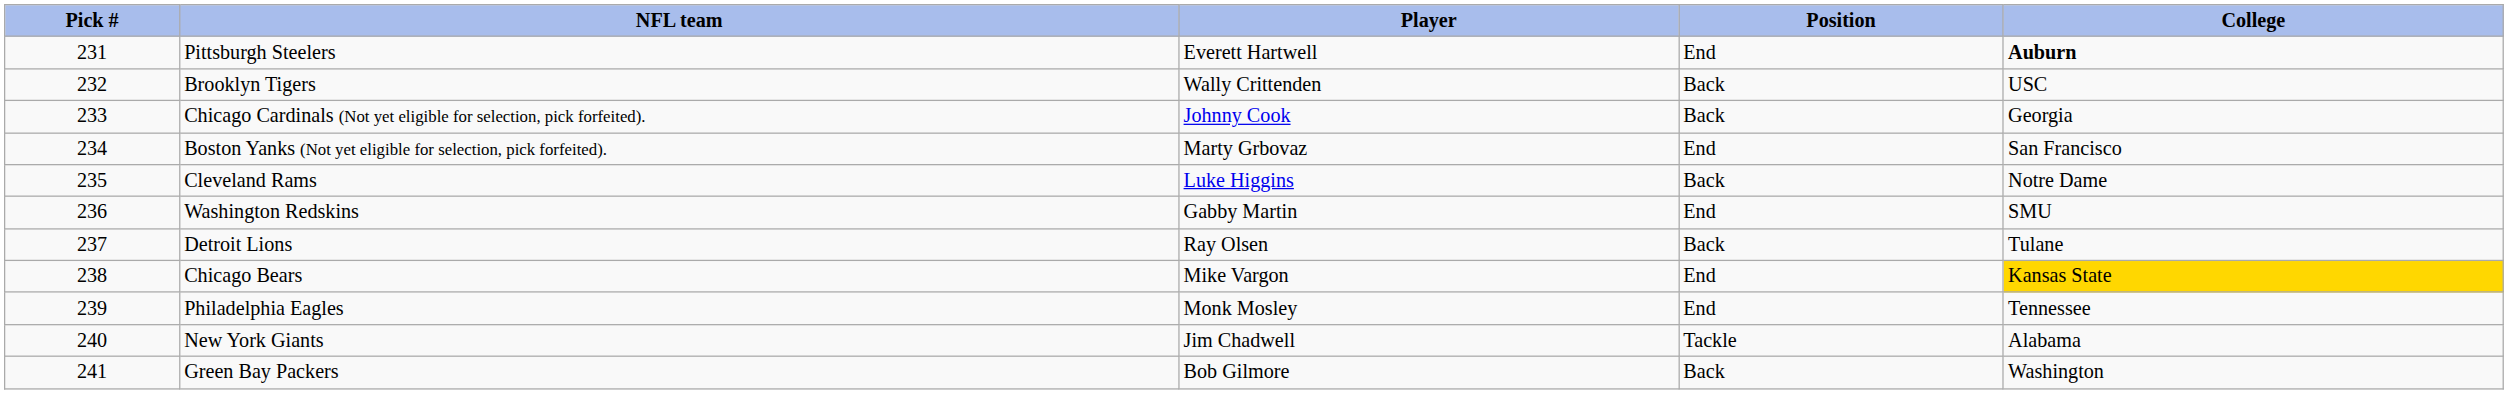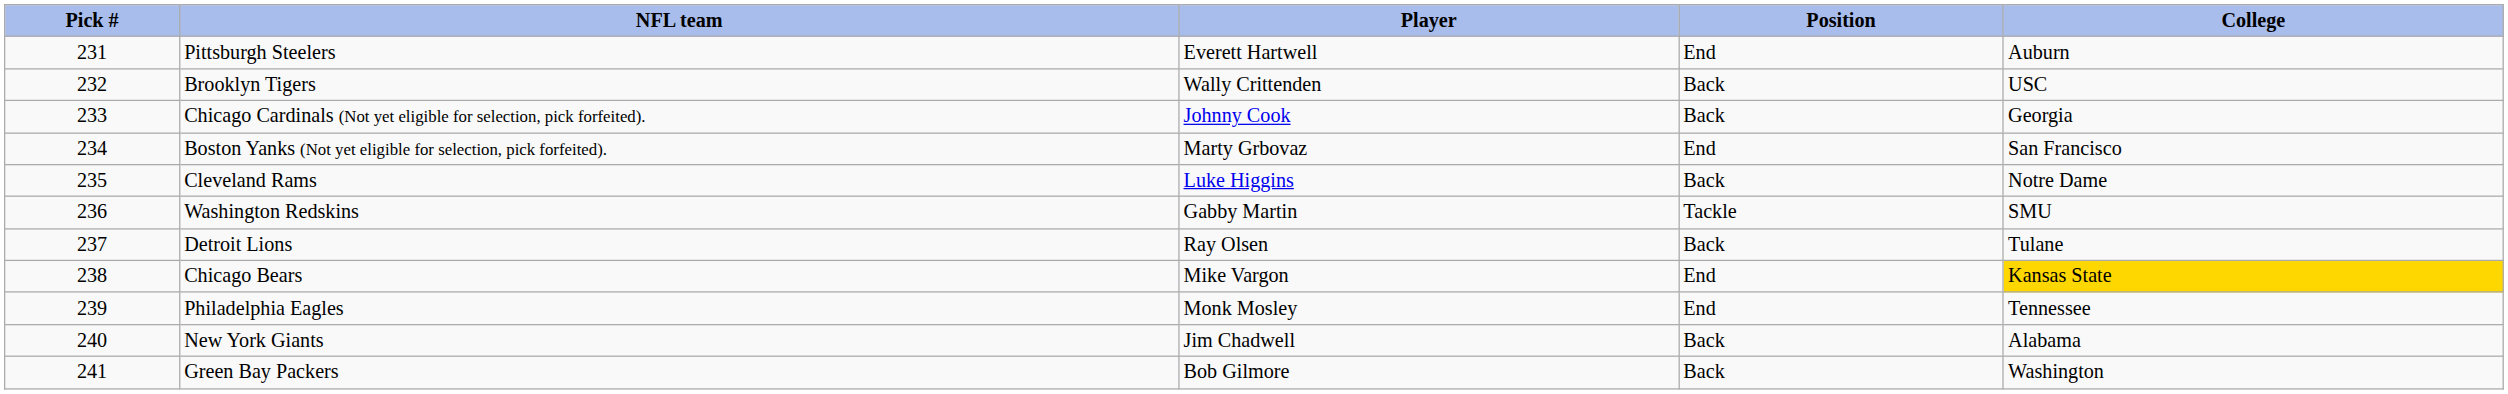 <table class="wikitable sortable sortable" style="width: 100%">
 <tr>
 <th style="background:#A8BDEC;" width=7%>Pick #</th>
 <th width=40% style="background:#A8BDEC;">NFL team</th>
 <th width=20% style="background:#A8BDEC;">Player</th>
 <th width=13% style="background:#A8BDEC;">Position</th>
 <th style="background:#A8BDEC;">College</th>
 </tr>
 <tr>
 <td align=center>231</td>
 <td>Pittsburgh Steelers</td>
 <td>Everett Hartwell</td>
 <td>End</td>
-<td><strong>Auburn</strong></td>
+<td>Auburn</td>
 </tr>
 <tr>
 <td align=center>232</td>
 <td>Brooklyn Tigers</td>
 <td>Wally Crittenden</td>
 <td>Back</td>
 <td>USC</td>
 </tr>
 <tr>
 <td align=center>233</td>
 <td>Chicago Cardinals  <small>(Not yet eligible for selection, pick forfeited).</small></td>
 <td><a href='#'>Johnny Cook</a></td>
 <td>Back</td>
 <td>Georgia</td>
 </tr>
 <tr>
 <td align=center>234</td>
 <td>Boston Yanks  <small>(Not yet eligible for selection, pick forfeited).</small></td>
 <td>Marty Grbovaz</td>
 <td>End</td>
 <td>San Francisco</td>
 </tr>
 <tr>
 <td align=center>235</td>
 <td>Cleveland Rams</td>
 <td><a href='#'>Luke Higgins</a></td>
 <td>Back</td>
 <td>Notre Dame</td>
 </tr>
 <tr>
 <td align=center>236</td>
 <td>Washington Redskins</td>
 <td>Gabby Martin</td>
-<td>End</td>
+<td>Tackle</td>
 <td>SMU</td>
 </tr>
 <tr>
 <td align=center>237</td>
 <td>Detroit Lions</td>
 <td>Ray Olsen</td>
 <td>Back</td>
 <td>Tulane</td>
 </tr>
 <tr>
 <td align=center>238</td>
 <td>Chicago Bears</td>
 <td>Mike Vargon</td>
 <td>End</td>
 <td style="background: gold;">Kansas State</td>
 </tr>
 <tr>
 <td align=center>239</td>
 <td>Philadelphia Eagles</td>
 <td>Monk Mosley</td>
 <td>End</td>
 <td>Tennessee</td>
 </tr>
 <tr>
 <td align=center>240</td>
 <td>New York Giants</td>
 <td>Jim Chadwell</td>
-<td>Tackle</td>
+<td>Back</td>
 <td>Alabama</td>
 </tr>
 <tr>
 <td align=center>241</td>
 <td>Green Bay Packers</td>
 <td>Bob Gilmore</td>
 <td>Back</td>
 <td>Washington</td>
 </tr>
 </table>
